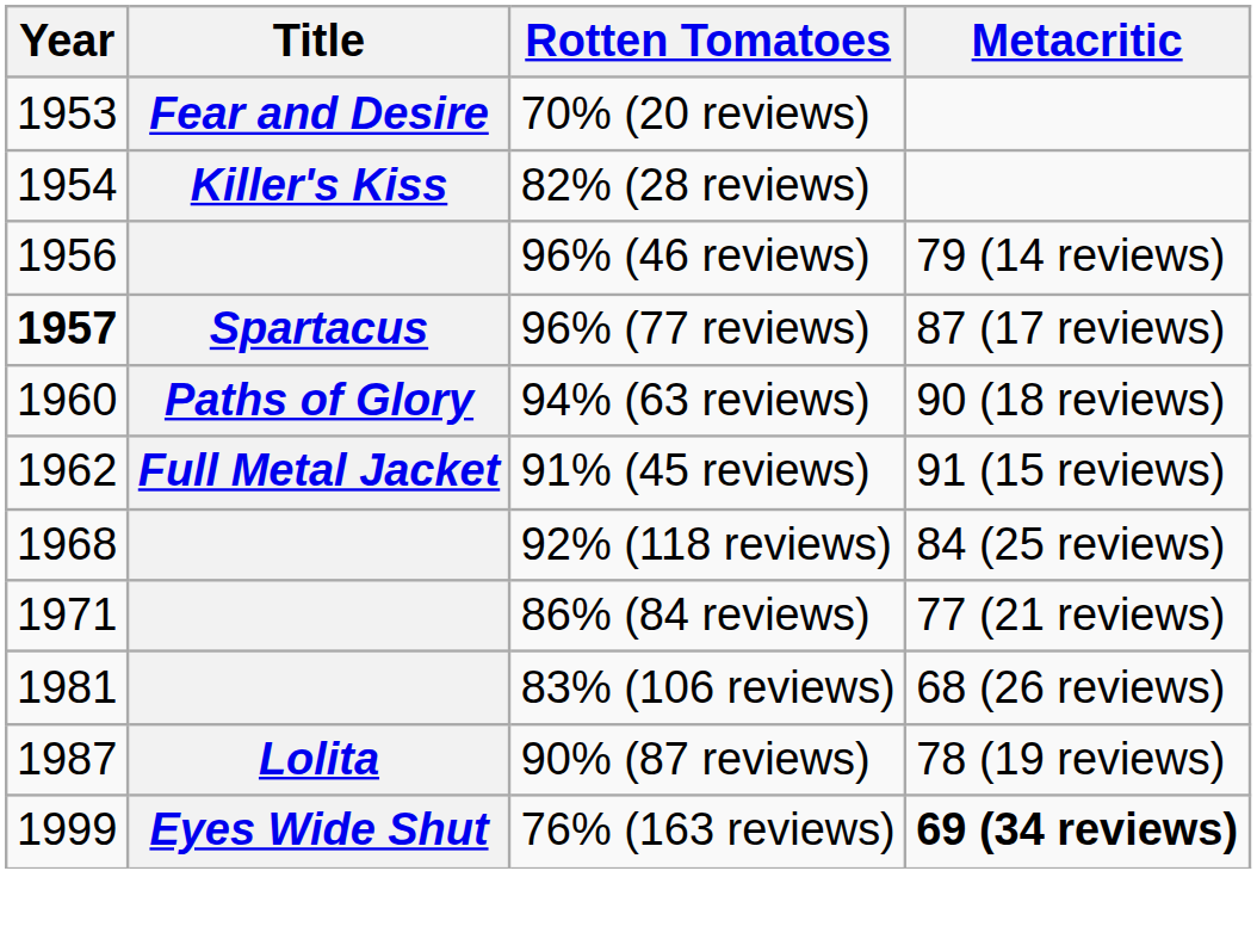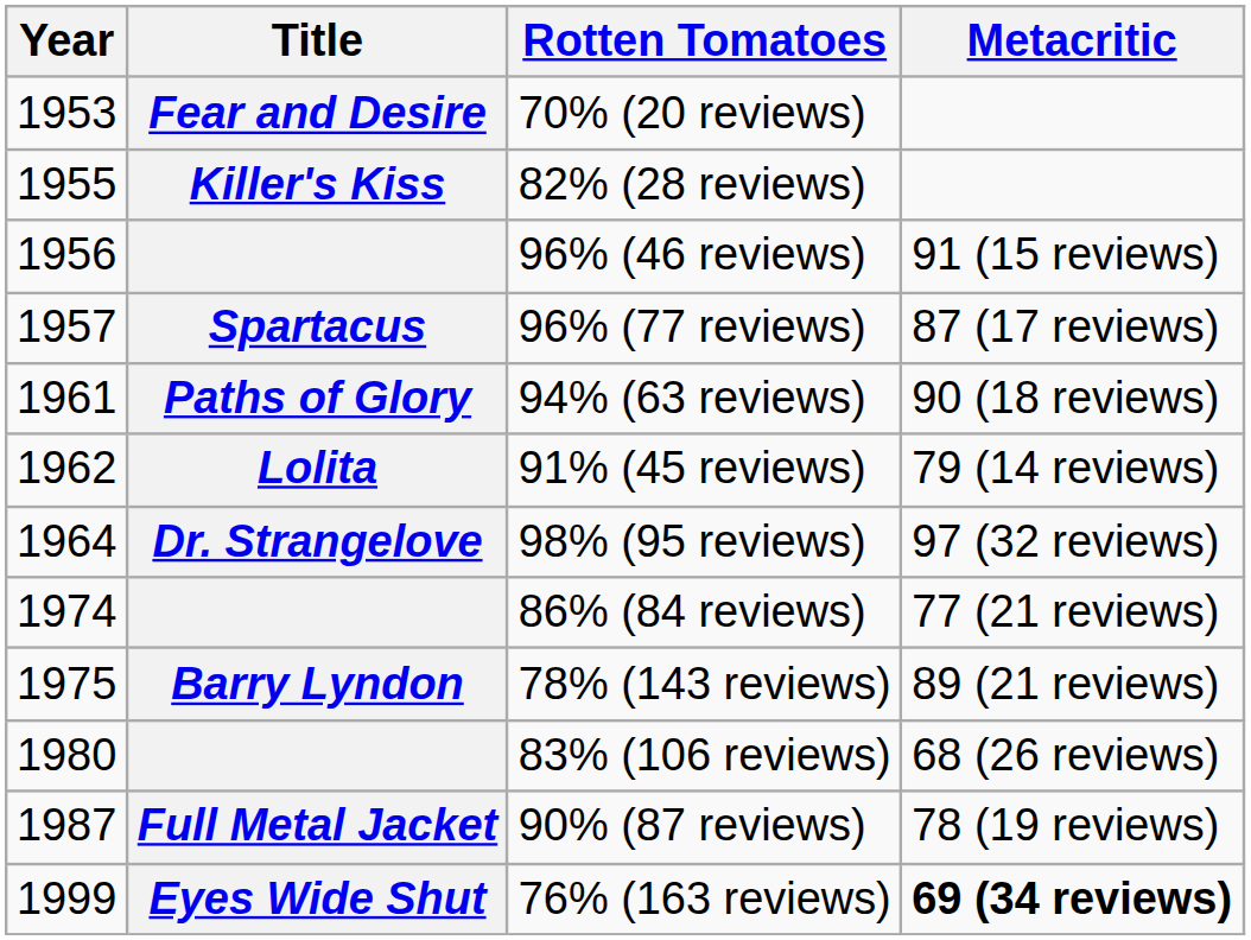 <table class="wikitable plainrowheaders">
 <tr>
 <th scope="col">Year</th>
 <th scope="col">Title</th>
 <th scope="col"><a href='#'>Rotten Tomatoes</a></th>
 <th scope="col"><a href='#'>Metacritic</a></th>
 </tr>
 <tr>
 <td>1953</td>
 <th scope="row"><em><a href='#'>Fear and Desire</a></em></th>
 <td>70% (20 reviews)</td>
 <td></td>
 </tr>
 <tr>
-<td>1954</td>
+<td>1955</td>
 <th scope="row"><em><a href='#'>Killer's Kiss</a></em></th>
 <td>82% (28 reviews)</td>
 <td></td>
 </tr>
 <tr>
 <td>1956</td>
 <th scope="row"></th>
 <td>96% (46 reviews)</td>
-<td>79 (14 reviews)</td>
+<td>91 (15 reviews)</td>
 </tr>
 <tr>
-<td><strong>1957</strong></td>
+<td>1957</td>
 <th scope="row"><em><a href='#'>Spartacus</a></em></th>
 <td>96% (77 reviews)</td>
 <td>87 (17 reviews)</td>
 </tr>
 <tr>
-<td>1960</td>
+<td>1961</td>
 <th scope="row"><em><a href='#'>Paths of Glory</a></em></th>
 <td>94% (63 reviews)</td>
 <td>90 (18 reviews)</td>
 </tr>
 <tr>
 <td>1962</td>
-<th scope="row"><em><a href='#'>Full Metal Jacket</a></em></th>
+<th scope="row"><em><a href='#'>Lolita</a></em></th>
 <td>91% (45 reviews)</td>
-<td>91 (15 reviews)</td>
+<td>79 (14 reviews)</td>
 </tr>
 <tr>
-<td>1968</td>
-<th scope="row"></th>
-<td>92% (118 reviews)</td>
-<td>84 (25 reviews)</td>
+<td>1964</td>
+<th scope="row"><em><a href='#'>Dr. Strangelove</a></em></th>
+<td>98% (95 reviews)</td>
+<td>97 (32 reviews)</td>
 </tr>
 <tr>
-<td>1971</td>
+<td>1974</td>
 <th scope="row"></th>
 <td>86% (84 reviews)</td>
 <td>77 (21 reviews)</td>
 </tr>
 <tr>
-<td>1981</td>
+<td>1975</td>
+<th scope="row"><em><a href='#'>Barry Lyndon</a></em></th>
+<td>78% (143 reviews)</td>
+<td>89 (21 reviews)</td>
+</tr>
+<tr>
+<td>1980</td>
 <th scope="row"></th>
 <td>83% (106 reviews)</td>
 <td>68 (26 reviews)</td>
 </tr>
 <tr>
 <td>1987</td>
-<th scope="row"><em><a href='#'>Lolita</a></em></th>
+<th scope="row"><em><a href='#'>Full Metal Jacket</a></em></th>
 <td>90% (87 reviews)</td>
 <td>78 (19 reviews)</td>
 </tr>
 <tr>
 <td>1999</td>
 <th scope="row"><em><a href='#'>Eyes Wide Shut</a></em></th>
 <td>76% (163 reviews)</td>
 <td><strong>69 (34 reviews)</strong></td>
 </tr>
 </table>
